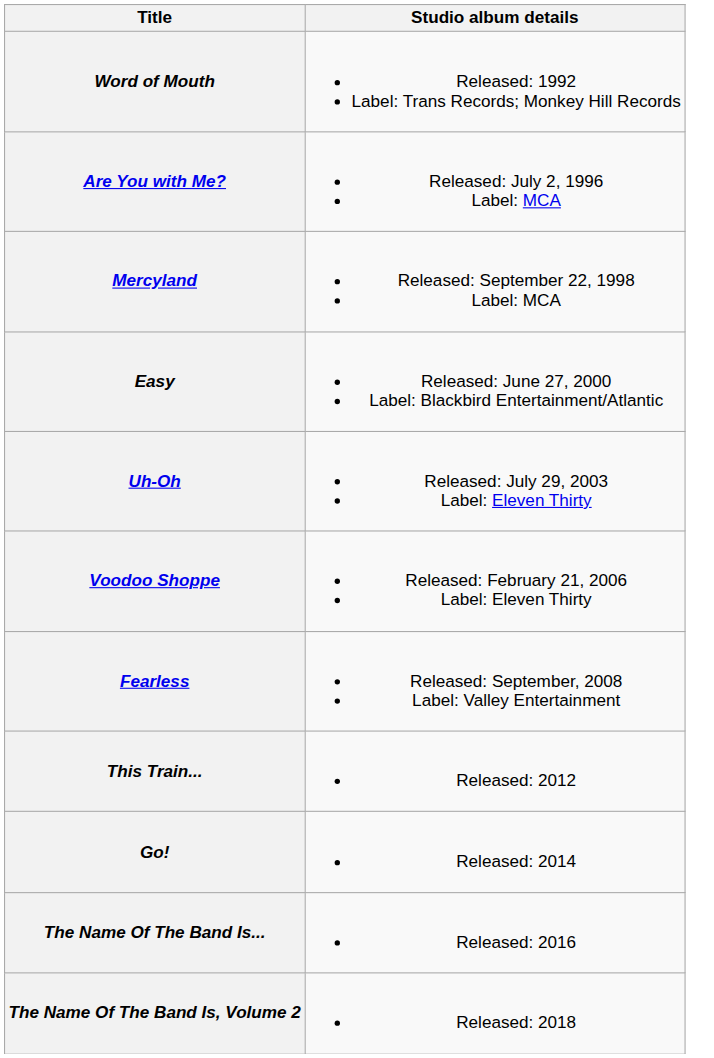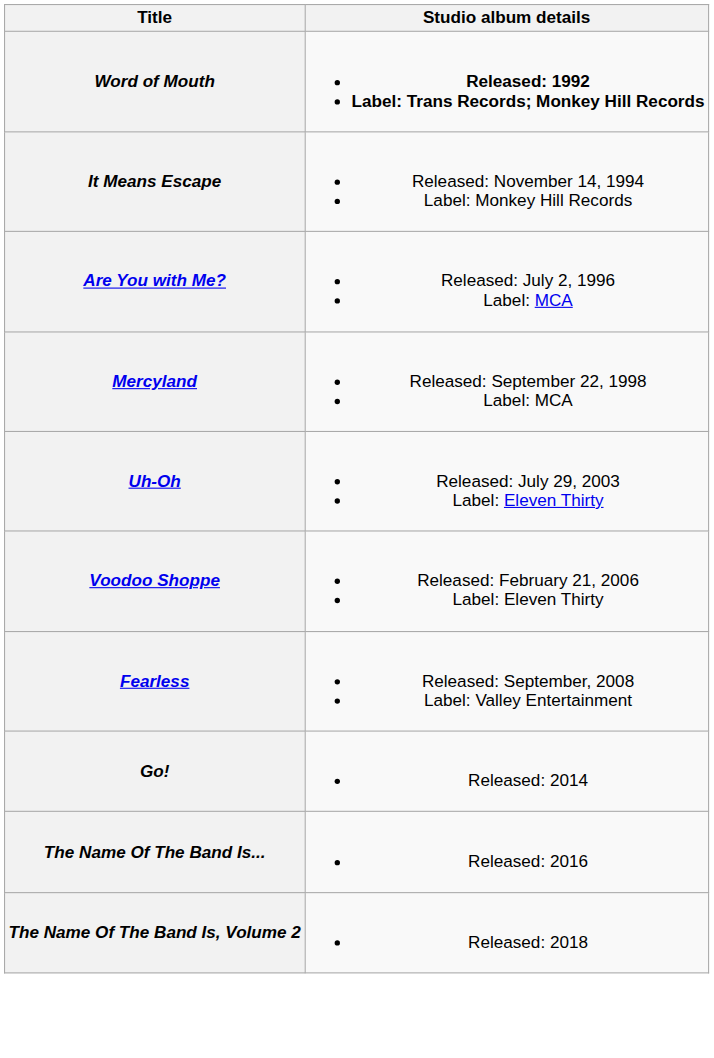 <table class="wikitable plainrowheaders" style="text-align:center;">
 <tr>
 <th scope="col">Title</th>
 <th scope="col">Studio album details</th>
 </tr>
 <tr>
 <th scope="row"><em>Word of Mouth</em></th>
-<td><br><ul><li>Released: 1992</li><li>Label: Trans Records; Monkey Hill Records</li></ul></td>
+<td><strong><br><ul><li>Released: 1992</li><li>Label: Trans Records; Monkey Hill Records</li></ul></strong></td>
+</tr>
+<tr>
+<th scope="row"><em>It Means Escape</em></th>
+<td><br><ul><li>Released: November 14, 1994</li><li>Label: Monkey Hill Records</li></ul></td>
 </tr>
 <tr>
 <th scope="row"><em><a href='#'>Are You with Me?</a></em></th>
 <td><br><ul><li>Released: July 2, 1996</li><li>Label: <a href='#'>MCA</a></li></ul></td>
 </tr>
 <tr>
 <th scope="row"><em><a href='#'>Mercyland</a></em></th>
 <td><br><ul><li>Released: September 22, 1998</li><li>Label: MCA</li></ul></td>
-</tr>
-<tr>
-<th scope="row"><em>Easy</em></th>
-<td><br><ul><li>Released: June 27, 2000</li><li>Label: Blackbird Entertainment/Atlantic</li></ul></td>
 </tr>
 <tr>
 <th scope="row"><em><a href='#'>Uh-Oh</a></em></th>
 <td><br><ul><li>Released: July 29, 2003</li><li>Label: <a href='#'>Eleven Thirty</a></li></ul></td>
 </tr>
 <tr>
 <th scope="row"><em><a href='#'>Voodoo Shoppe</a></em></th>
 <td><br><ul><li>Released: February 21, 2006</li><li>Label: Eleven Thirty</li></ul></td>
 </tr>
 <tr>
 <th scope="row"><em><a href='#'>Fearless</a></em></th>
 <td><br><ul><li>Released: September, 2008</li><li>Label: Valley Entertainment</li></ul></td>
 </tr>
 <tr>
-<th scope="row"><em>This Train...</em></th>
-<td><br><ul><li>Released: 2012</li></ul></td>
-</tr>
-<tr>
 <th scope="row"><em>Go!</em></th>
 <td><br><ul><li>Released: 2014</li></ul></td>
 </tr>
 <tr>
 <th scope="row"><em>The Name Of The Band Is...</em></th>
 <td><br><ul><li>Released: 2016</li></ul></td>
 </tr>
 <tr>
 <th scope="row"><em>The Name Of The Band Is, Volume 2</em></th>
 <td><br><ul><li>Released: 2018</li></ul></td>
 </tr>
 </table>
